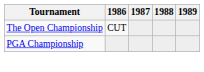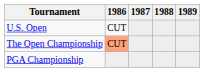 <table class="wikitable" style="font-size:95%;text-align:center;">
 <tr>
 <th>Tournament</th>
 <th>1986</th>
 <th>1987</th>
 <th>1988</th>
 <th>1989</th>
 </tr>
 <tr>
+<td align=left><a href='#'>U.S. Open</a></td>
+<td>CUT</td>
+<td style="background:#eeeeee;"></td>
+<td style="background:#eeeeee;"></td>
+<td style="background:#eeeeee;"></td>
+</tr>
+<tr>
 <td align=left><a href='#'>The Open Championship</a></td>
-<td>CUT</td>
+<td style="background: lightsalmon;">CUT</td>
 <td style="background:#eeeeee;"></td>
 <td style="background:#eeeeee;"></td>
 <td style="background:#eeeeee;"></td>
 </tr>
 <tr>
 <td align=left><a href='#'>PGA Championship</a></td>
 <td style="background:#eeeeee;"></td>
 <td style="background:#eeeeee;"></td>
 <td style="background:#eeeeee;"></td>
 <td style="background:#eeeeee;"></td>
 </tr>
 </table>
